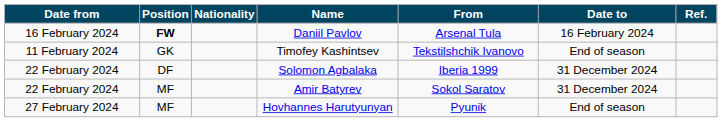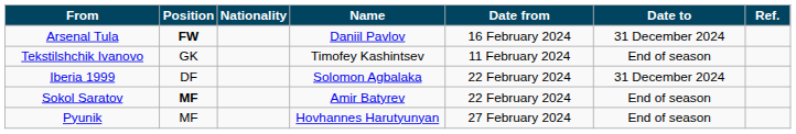 <table class="wikitable" style="text-align:center; font-size:90%; ">
 <tr>
-<th style="background:#004460; color:white; width:200px;">Date from</th>
+<th style="background:#004460; color:white; width:200px;">From</th>
 <th style="background:#004460; color:white; width:50px;">Position</th>
 <th style="background:#004460; color:white; width:50px;">Nationality</th>
 <th style="background:#004460; color:white; width:200px;">Name</th>
-<th style="background:#004460; color:white; width:200px;">From</th>
+<th style="background:#004460; color:white; width:200px;">Date from</th>
 <th style="background:#004460; color:white; width:200px;">Date to</th>
 <th style="background:#004460; color:white; width:50px;">Ref.</th>
 </tr>
 <tr>
-<td>16 February 2024</td>
+<td><a href='#'>Arsenal Tula</a></td>
 <td><strong>FW</strong></td>
 <td></td>
 <td><a href='#'>Daniil Pavlov</a></td>
-<td><a href='#'>Arsenal Tula</a></td>
 <td>16 February 2024</td>
+<td>31 December 2024</td>
 <td></td>
 </tr>
 <tr>
-<td>11 February 2024</td>
+<td><a href='#'>Tekstilshchik Ivanovo</a></td>
 <td>GK</td>
 <td></td>
 <td>Timofey Kashintsev</td>
-<td><a href='#'>Tekstilshchik Ivanovo</a></td>
+<td>11 February 2024</td>
 <td>End of season</td>
 <td></td>
 </tr>
 <tr>
-<td>22 February 2024</td>
+<td><a href='#'>Iberia 1999</a></td>
 <td>DF</td>
 <td></td>
 <td><a href='#'>Solomon Agbalaka</a></td>
-<td><a href='#'>Iberia 1999</a></td>
+<td>22 February 2024</td>
 <td>31 December 2024</td>
 <td></td>
 </tr>
 <tr>
-<td>22 February 2024</td>
-<td>MF</td>
+<td><a href='#'>Sokol Saratov</a></td>
+<td><strong>MF</strong></td>
 <td></td>
 <td><a href='#'>Amir Batyrev</a></td>
-<td><a href='#'>Sokol Saratov</a></td>
-<td>31 December 2024</td>
+<td>22 February 2024</td>
+<td>End of season</td>
 <td></td>
 </tr>
 <tr>
-<td>27 February 2024</td>
+<td><a href='#'>Pyunik</a></td>
 <td>MF</td>
 <td></td>
 <td><a href='#'>Hovhannes Harutyunyan</a></td>
-<td><a href='#'>Pyunik</a></td>
+<td>27 February 2024</td>
 <td>End of season</td>
 <td></td>
 </tr>
 </table>
